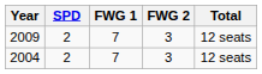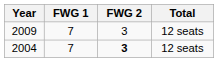 <table class="wikitable" width="300">
 <tr>
 <th>Year</th>
-<th> <a href='#'>SPD</a> </th>
 <th>FWG 1</th>
 <th>FWG 2</th>
 <th>Total</th>
 </tr>
 <tr align="center">
 <td>2009</td>
-<td>2</td>
 <td>7</td>
 <td>3</td>
 <td>12 seats</td>
 </tr>
 <tr align="center">
 <td>2004</td>
-<td>2</td>
 <td>7</td>
-<td>3</td>
+<td><strong>3</strong></td>
 <td>12 seats</td>
 </tr>
 </table>
